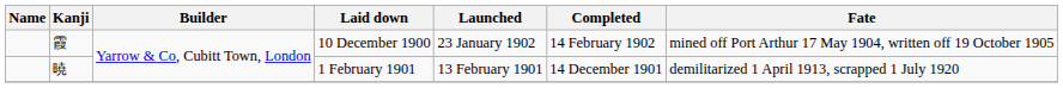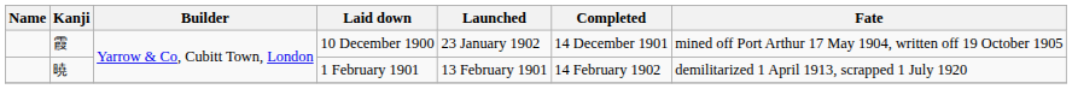 <table class="wikitable" style="font-size:90%;">
 <tr>
 <th>Name</th>
 <th>Kanji</th>
 <th>Builder</th>
 <th>Laid down</th>
 <th>Launched</th>
 <th>Completed</th>
 <th>Fate</th>
 </tr>
 <tr>
 <td></td>
 <td>霞</td>
 <td rowspan=2><a href='#'>Yarrow & Co</a>, Cubitt Town, <a href='#'>London</a></td>
 <td>10 December 1900</td>
 <td>23 January 1902</td>
-<td>14 February 1902</td>
+<td>14 December 1901</td>
 <td>mined off Port Arthur 17 May 1904, written off 19 October 1905</td>
 </tr>
 <tr>
 <td></td>
 <td>暁</td>
 <td>1 February 1901</td>
 <td>13 February 1901</td>
-<td>14 December 1901</td>
+<td>14 February 1902</td>
 <td>demilitarized 1 April 1913, scrapped 1 July 1920</td>
 </tr>
 <tr>
 </tr>
 </table>
